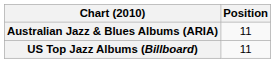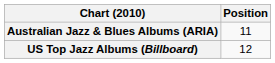 <table class="wikitable sortable plainrowheaders" style="text-align:center">
 <tr>
 <th scope="col">Chart (2010)</th>
 <th scope="col">Position</th>
 </tr>
 <tr>
 <th scope="row">Australian Jazz & Blues Albums (ARIA)</th>
 <td>11</td>
 </tr>
 <tr>
 <th scope="row">US Top Jazz Albums (<em>Billboard</em>)</th>
-<td>11</td>
+<td>12</td>
 </tr>
 </table>
